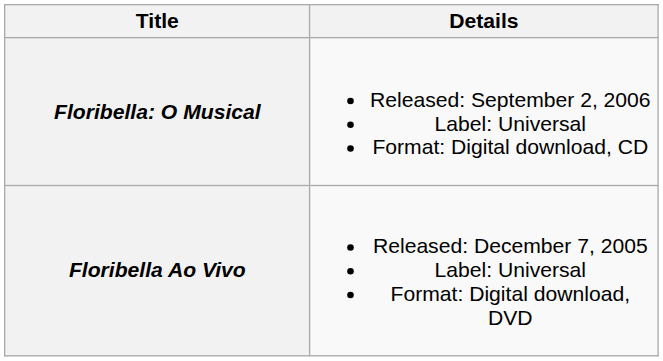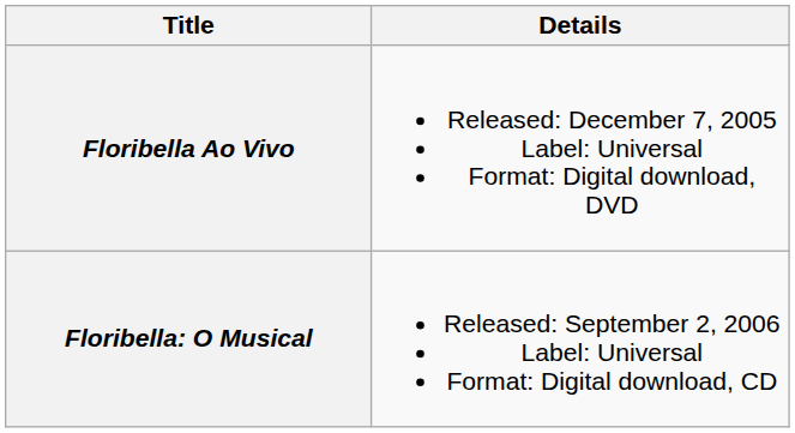 <table class="wikitable plainrowheaders" style="text-align:center;">
 <tr>
 <th scope="col" style="width:14em;">Title</th>
 <th scope="col" style="width:16em;">Details</th>
 </tr>
 <tr>
+<th scope="row"><em>Floribella Ao Vivo</em></th>
+<td><br><ul><li>Released: December 7, 2005</li><li>Label: Universal</li><li>Format: Digital download, DVD</li></ul></td>
+</tr>
+<tr>
 <th scope="row"><em>Floribella: O Musical</em></th>
 <td><br><ul><li>Released: September 2, 2006</li><li>Label: Universal</li><li>Format: Digital download, CD</li></ul></td>
 </tr>
-<tr>
-<th scope="row"><em>Floribella Ao Vivo</em></th>
-<td><br><ul><li>Released: December 7, 2005</li><li>Label: Universal</li><li>Format: Digital download, DVD</li></ul></td>
-</tr>
 </table>
